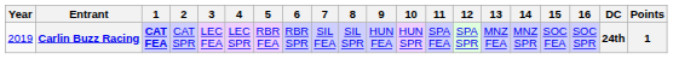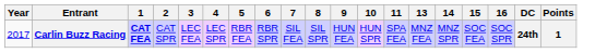 <table class="wikitable" style="text-align:center; font-size:85%">
 <tr>
 <th>Year</th>
 <th>Entrant</th>
 <th>1</th>
 <th>2</th>
 <th>3</th>
 <th>4</th>
 <th>5</th>
 <th>6</th>
 <th>7</th>
 <th>8</th>
 <th>9</th>
 <th>10</th>
 <th>11</th>
-<th>12</th>
 <th>13</th>
 <th>14</th>
 <th>15</th>
 <th>16</th>
 <th>DC</th>
 <th>Points</th>
 </tr>
 <tr>
-<td><a href='#'>2019</a></td>
+<td><a href='#'>2017</a></td>
 <th nowrap><a href='#'>Carlin Buzz Racing</a></th>
 <td style="background:#CFCFFF;"><strong><a href='#'>CAT<br>FEA</a><br></strong></td>
 <td style="background:#CFCFFF;"><a href='#'>CAT<br>SPR</a><br></td>
 <td style="background:#EFCFFF;"><a href='#'>LEC<br>FEA</a><br></td>
 <td style="background:#EFCFFF;"><a href='#'>LEC<br>SPR</a><br></td>
 <td style="background:#EFCFFF;"><a href='#'>RBR<br>FEA</a><br></td>
 <td style="background:#CFCFFF;"><a href='#'>RBR<br>SPR</a><br></td>
 <td style="background:#CFCFFF;"><a href='#'>SIL<br>FEA</a><br></td>
 <td style="background:#CFCFFF;"><a href='#'>SIL<br>SPR</a><br></td>
 <td style="background:#CFCFFF;"><a href='#'>HUN<br>FEA</a><br></td>
 <td style="background:#EFCFFF;"><a href='#'>HUN<br>SPR</a><br></td>
 <td style="background:#CFCFFF;"><a href='#'>SPA<br>FEA</a><br></td>
-<td style="background:#DFFFDF;"><a href='#'>SPA<br>SPR</a><br></td>
 <td style="background:#CFCFFF;"><a href='#'>MNZ<br>FEA</a><br></td>
 <td style="background:#CFCFFF;"><a href='#'>MNZ<br>SPR</a><br></td>
 <td style="background:#CFCFFF;"><a href='#'>SOC<br>FEA</a><br></td>
 <td style="background:#CFCFFF;"><a href='#'>SOC<br>SPR</a><br></td>
 <th>24th</th>
 <th>1</th>
 </tr>
 </table>
